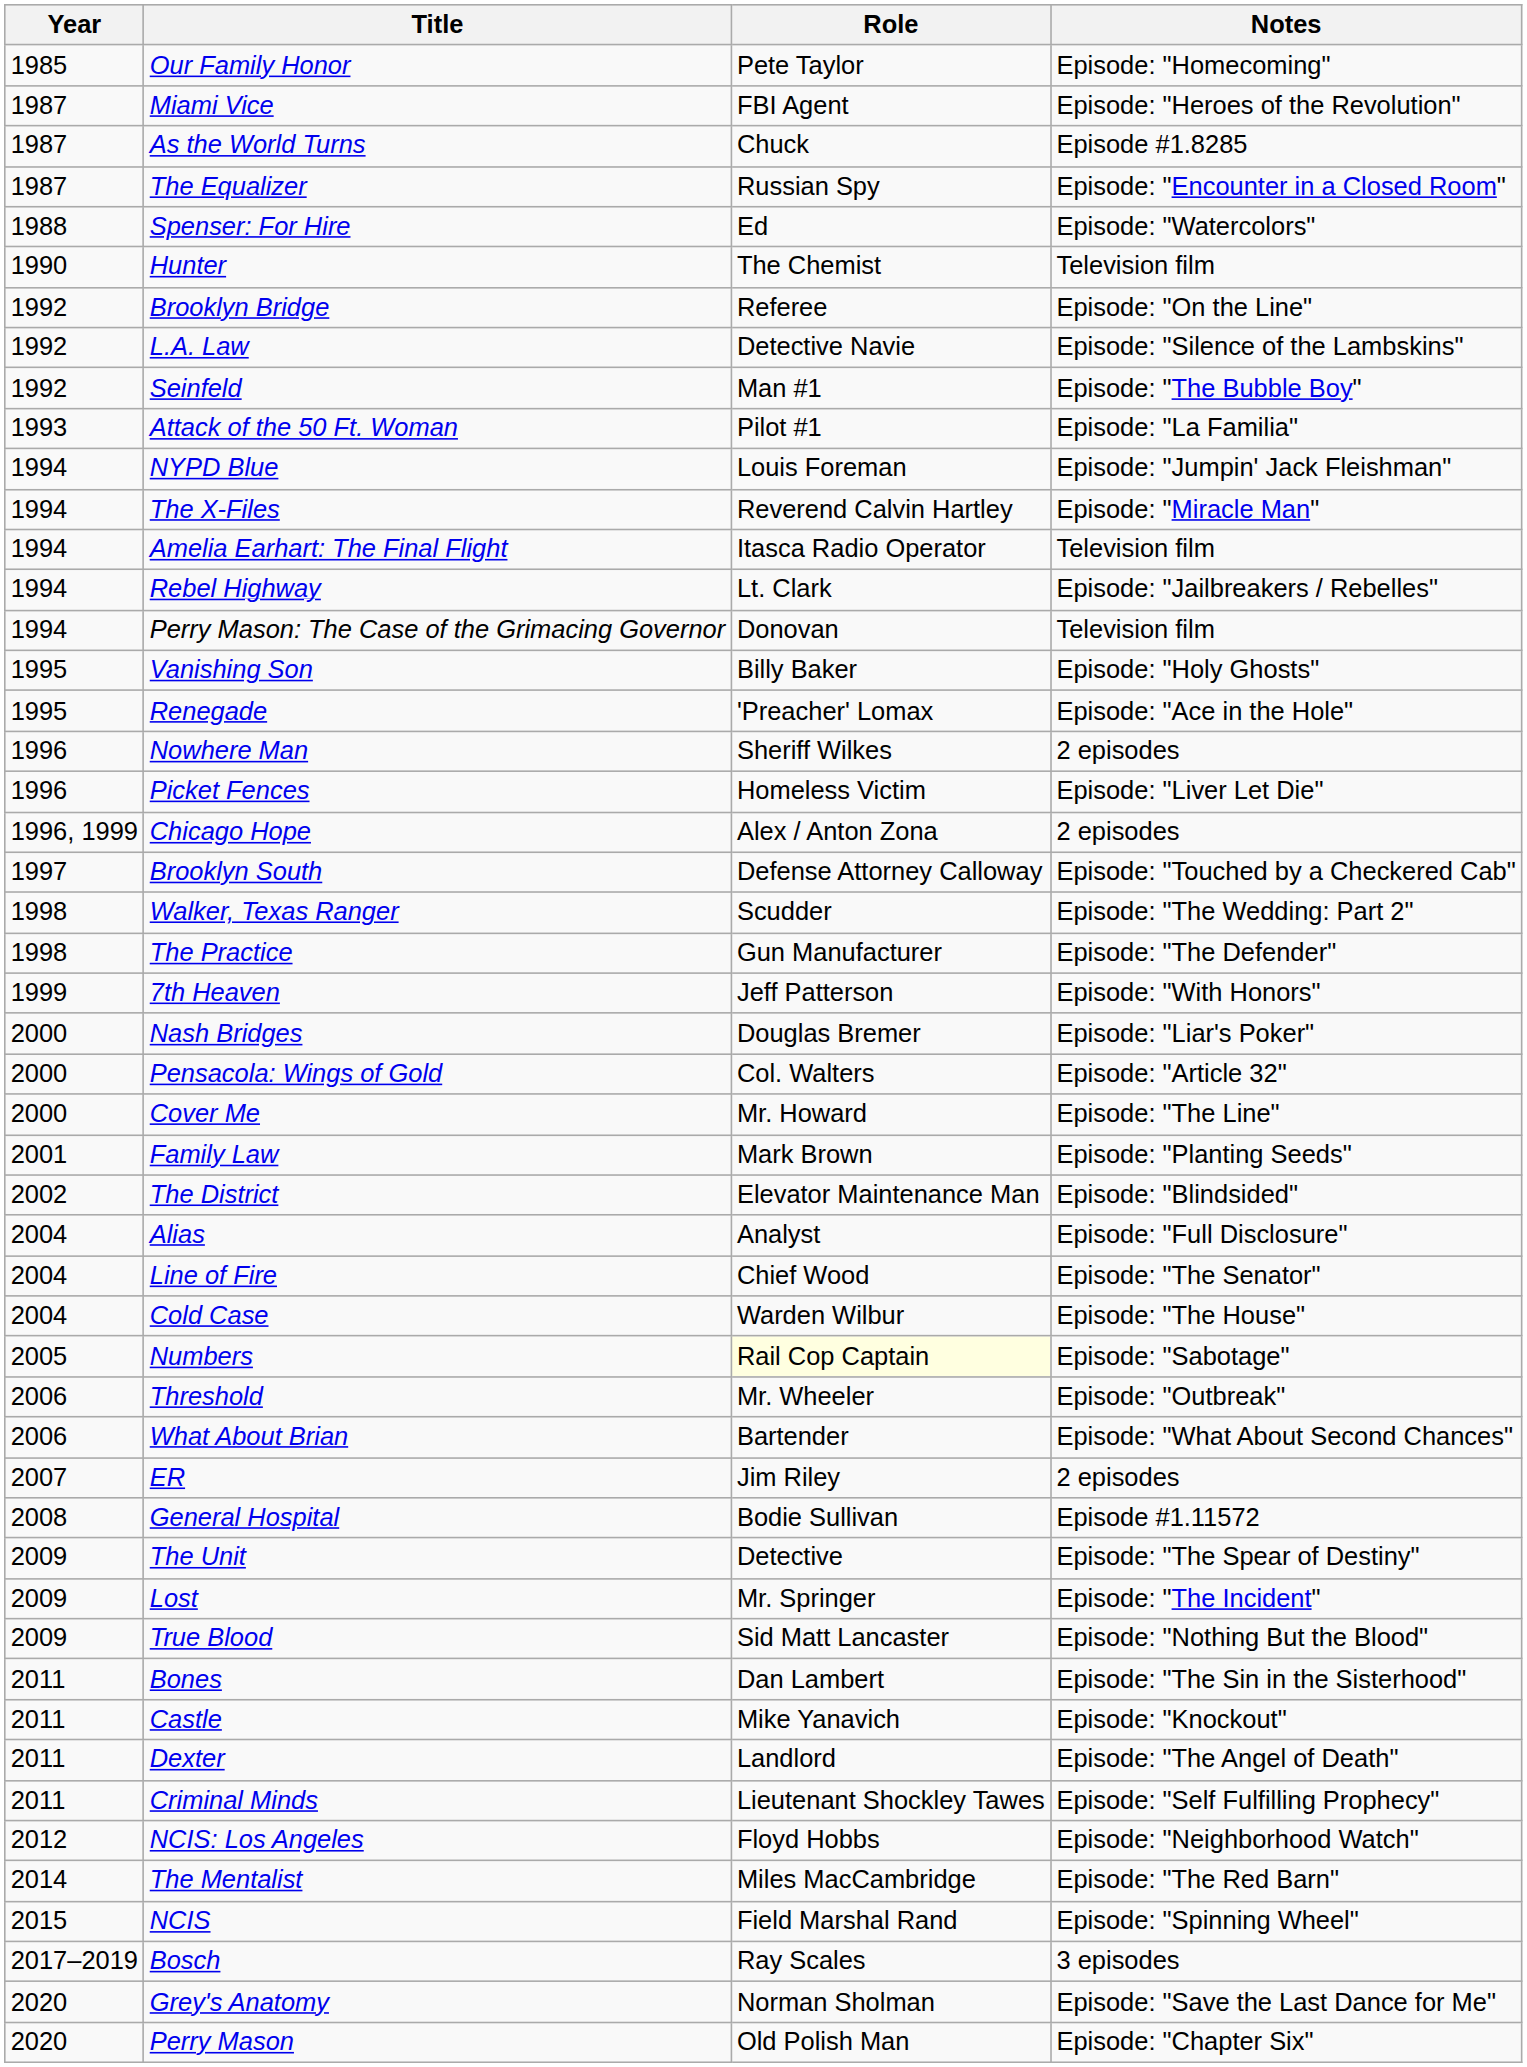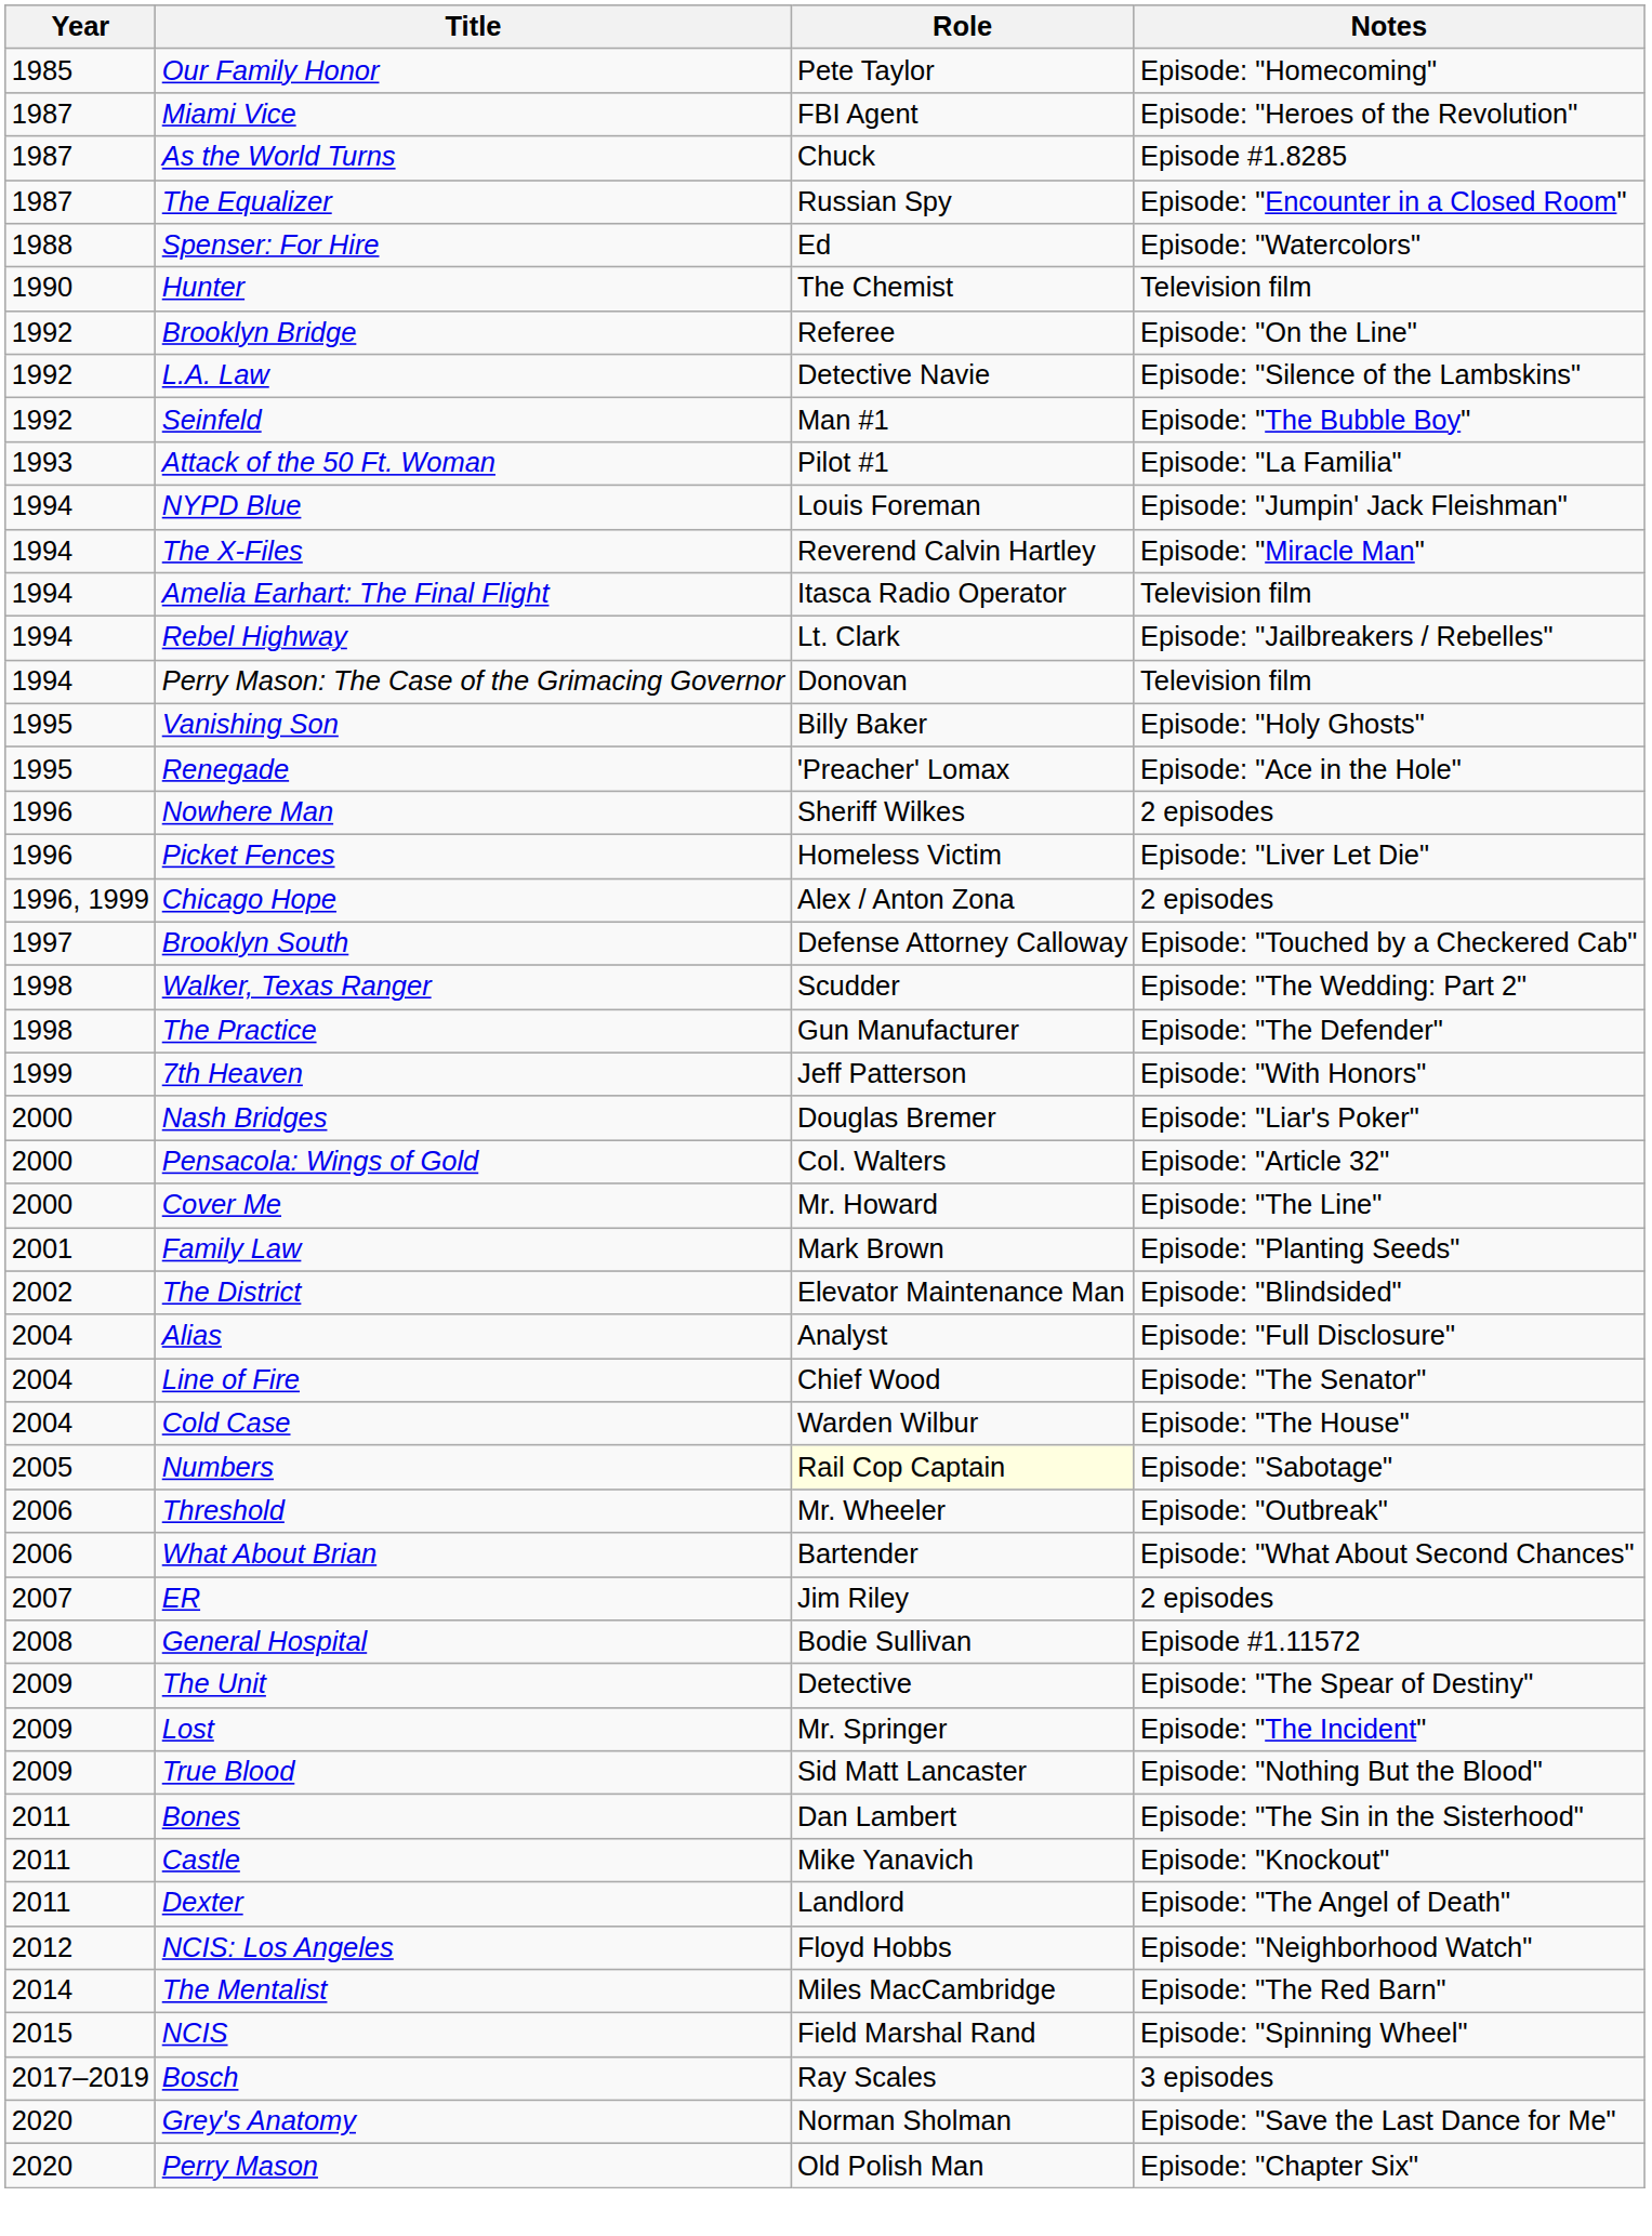 <table class="wikitable sortable">
 <tr>
 <th>Year</th>
 <th>Title</th>
 <th>Role</th>
 <th>Notes</th>
 </tr>
 <tr>
 <td>1985</td>
 <td><em><a href='#'>Our Family Honor</a></em></td>
 <td>Pete Taylor</td>
 <td>Episode: "Homecoming"</td>
 </tr>
 <tr>
 <td>1987</td>
 <td><em><a href='#'>Miami Vice</a></em></td>
 <td>FBI Agent</td>
 <td>Episode: "Heroes of the Revolution"</td>
 </tr>
 <tr>
 <td>1987</td>
 <td><em><a href='#'>As the World Turns</a></em></td>
 <td>Chuck</td>
 <td>Episode #1.8285</td>
 </tr>
 <tr>
 <td>1987</td>
 <td><em><a href='#'>The Equalizer</a></em></td>
 <td>Russian Spy</td>
 <td>Episode: "<a href='#'>Encounter in a Closed Room</a>"</td>
 </tr>
 <tr>
 <td>1988</td>
 <td><em><a href='#'>Spenser: For Hire</a></em></td>
 <td>Ed</td>
 <td>Episode: "Watercolors"</td>
 </tr>
 <tr>
 <td>1990</td>
 <td><a href='#'><em>Hunter</em></a></td>
 <td>The Chemist</td>
 <td>Television film</td>
 </tr>
 <tr>
 <td>1992</td>
 <td><a href='#'><em>Brooklyn Bridge</em></a></td>
 <td>Referee</td>
 <td>Episode: "On the Line"</td>
 </tr>
 <tr>
 <td>1992</td>
 <td><em><a href='#'>L.A. Law</a></em></td>
 <td>Detective Navie</td>
 <td>Episode: "Silence of the Lambskins"</td>
 </tr>
 <tr>
 <td>1992</td>
 <td><em><a href='#'>Seinfeld</a></em></td>
 <td>Man #1</td>
 <td>Episode: "<a href='#'>The Bubble Boy</a>"</td>
 </tr>
 <tr>
 <td>1993</td>
 <td><a href='#'><em>Attack of the 50 Ft. Woman</em></a></td>
 <td>Pilot #1</td>
 <td>Episode: "La Familia"</td>
 </tr>
 <tr>
 <td>1994</td>
 <td><em><a href='#'>NYPD Blue</a></em></td>
 <td>Louis Foreman</td>
 <td>Episode: "Jumpin' Jack Fleishman"</td>
 </tr>
 <tr>
 <td>1994</td>
 <td><em><a href='#'>The X-Files</a></em></td>
 <td>Reverend Calvin Hartley</td>
 <td>Episode: "<a href='#'>Miracle Man</a>"</td>
 </tr>
 <tr>
 <td>1994</td>
 <td><em><a href='#'>Amelia Earhart: The Final Flight</a></em></td>
 <td>Itasca Radio Operator</td>
 <td>Television film</td>
 </tr>
 <tr>
 <td>1994</td>
 <td><em><a href='#'>Rebel Highway</a></em></td>
 <td>Lt. Clark</td>
 <td>Episode: "Jailbreakers / Rebelles"</td>
 </tr>
 <tr>
 <td>1994</td>
 <td><em>Perry Mason: The Case of the Grimacing Governor</em></td>
 <td>Donovan</td>
 <td>Television film</td>
 </tr>
 <tr>
 <td>1995</td>
 <td><em><a href='#'>Vanishing Son</a></em></td>
 <td>Billy Baker</td>
 <td>Episode: "Holy Ghosts"</td>
 </tr>
 <tr>
 <td>1995</td>
 <td><a href='#'><em>Renegade</em></a></td>
 <td>'Preacher' Lomax</td>
 <td>Episode: "Ace in the Hole"</td>
 </tr>
 <tr>
 <td>1996</td>
 <td><a href='#'><em>Nowhere Man</em></a></td>
 <td>Sheriff Wilkes</td>
 <td>2 episodes</td>
 </tr>
 <tr>
 <td>1996</td>
 <td><em><a href='#'>Picket Fences</a></em></td>
 <td>Homeless Victim</td>
 <td>Episode: "Liver Let Die"</td>
 </tr>
 <tr>
 <td>1996, 1999</td>
 <td><em><a href='#'>Chicago Hope</a></em></td>
 <td>Alex / Anton Zona</td>
 <td>2 episodes</td>
 </tr>
 <tr>
 <td>1997</td>
 <td><em><a href='#'>Brooklyn South</a></em></td>
 <td>Defense Attorney Calloway</td>
 <td>Episode: "Touched by a Checkered Cab"</td>
 </tr>
 <tr>
 <td>1998</td>
 <td><em><a href='#'>Walker, Texas Ranger</a></em></td>
 <td>Scudder</td>
 <td>Episode: "The Wedding: Part 2"</td>
 </tr>
 <tr>
 <td>1998</td>
 <td><em><a href='#'>The Practice</a></em></td>
 <td>Gun Manufacturer</td>
 <td>Episode: "The Defender"</td>
 </tr>
 <tr>
 <td>1999</td>
 <td><a href='#'><em>7th Heaven</em></a></td>
 <td>Jeff Patterson</td>
 <td>Episode: "With Honors"</td>
 </tr>
 <tr>
 <td>2000</td>
 <td><em><a href='#'>Nash Bridges</a></em></td>
 <td>Douglas Bremer</td>
 <td>Episode: "Liar's Poker"</td>
 </tr>
 <tr>
 <td>2000</td>
 <td><em><a href='#'>Pensacola: Wings of Gold</a></em></td>
 <td>Col. Walters</td>
 <td>Episode: "Article 32"</td>
 </tr>
 <tr>
 <td>2000</td>
 <td><a href='#'><em>Cover Me</em></a></td>
 <td>Mr. Howard</td>
 <td>Episode: "The Line"</td>
 </tr>
 <tr>
 <td>2001</td>
 <td><a href='#'><em>Family Law</em></a></td>
 <td>Mark Brown</td>
 <td>Episode: "Planting Seeds"</td>
 </tr>
 <tr>
 <td>2002</td>
 <td><em><a href='#'>The District</a></em></td>
 <td>Elevator Maintenance Man</td>
 <td>Episode: "Blindsided"</td>
 </tr>
 <tr>
 <td>2004</td>
 <td><a href='#'><em>Alias</em></a></td>
 <td>Analyst</td>
 <td>Episode: "Full Disclosure"</td>
 </tr>
 <tr>
 <td>2004</td>
 <td><a href='#'><em>Line of Fire</em></a></td>
 <td>Chief Wood</td>
 <td>Episode: "The Senator"</td>
 </tr>
 <tr>
 <td>2004</td>
 <td><em><a href='#'>Cold Case</a></em></td>
 <td>Warden Wilbur</td>
 <td>Episode: "The House"</td>
 </tr>
 <tr>
 <td>2005</td>
 <td><a href='#'><em>Numbers</em></a></td>
 <td style="background: lightyellow;">Rail Cop Captain</td>
 <td>Episode: "Sabotage"</td>
 </tr>
 <tr>
 <td>2006</td>
 <td><a href='#'><em>Threshold</em></a></td>
 <td>Mr. Wheeler</td>
 <td>Episode: "Outbreak"</td>
 </tr>
 <tr>
 <td>2006</td>
 <td><em><a href='#'>What About Brian</a></em></td>
 <td>Bartender</td>
 <td>Episode: "What About Second Chances"</td>
 </tr>
 <tr>
 <td>2007</td>
 <td><a href='#'><em>ER</em></a></td>
 <td>Jim Riley</td>
 <td>2 episodes</td>
 </tr>
 <tr>
 <td>2008</td>
 <td><em><a href='#'>General Hospital</a></em></td>
 <td>Bodie Sullivan</td>
 <td>Episode #1.11572</td>
 </tr>
 <tr>
 <td>2009</td>
 <td><em><a href='#'>The Unit</a></em></td>
 <td>Detective</td>
 <td>Episode: "The Spear of Destiny"</td>
 </tr>
 <tr>
 <td>2009</td>
 <td><a href='#'><em>Lost</em></a></td>
 <td>Mr. Springer</td>
 <td>Episode: "<a href='#'>The Incident</a>"</td>
 </tr>
 <tr>
 <td>2009</td>
 <td><em><a href='#'>True Blood</a></em></td>
 <td>Sid Matt Lancaster</td>
 <td>Episode: "Nothing But the Blood"</td>
 </tr>
 <tr>
 <td>2011</td>
 <td><a href='#'><em>Bones</em></a></td>
 <td>Dan Lambert</td>
 <td>Episode: "The Sin in the Sisterhood"</td>
 </tr>
 <tr>
 <td>2011</td>
 <td><a href='#'><em>Castle</em></a></td>
 <td>Mike Yanavich</td>
 <td>Episode: "Knockout"</td>
 </tr>
 <tr>
 <td>2011</td>
 <td><a href='#'><em>Dexter</em></a></td>
 <td>Landlord</td>
 <td>Episode: "The Angel of Death"</td>
 </tr>
 <tr>
-<td>2011</td>
-<td><em><a href='#'>Criminal Minds</a></em></td>
-<td>Lieutenant Shockley Tawes</td>
-<td>Episode: "Self Fulfilling Prophecy"</td>
-</tr>
-<tr>
 <td>2012</td>
 <td><em><a href='#'>NCIS: Los Angeles</a></em></td>
 <td>Floyd Hobbs</td>
 <td>Episode: "Neighborhood Watch"</td>
 </tr>
 <tr>
 <td>2014</td>
 <td><em><a href='#'>The Mentalist</a></em></td>
 <td>Miles MacCambridge</td>
 <td>Episode: "The Red Barn"</td>
 </tr>
 <tr>
 <td>2015</td>
 <td><a href='#'><em>NCIS</em></a></td>
 <td>Field Marshal Rand</td>
 <td>Episode: "Spinning Wheel"</td>
 </tr>
 <tr>
 <td>2017–2019</td>
 <td><a href='#'><em>Bosch</em></a></td>
 <td>Ray Scales</td>
 <td>3 episodes</td>
 </tr>
 <tr>
 <td>2020</td>
 <td><em><a href='#'>Grey's Anatomy</a></em></td>
 <td>Norman Sholman</td>
 <td>Episode: "Save the Last Dance for Me"</td>
 </tr>
 <tr>
 <td>2020</td>
 <td><a href='#'><em>Perry Mason</em></a></td>
 <td>Old Polish Man</td>
 <td>Episode: "Chapter Six"</td>
 </tr>
 </table>
